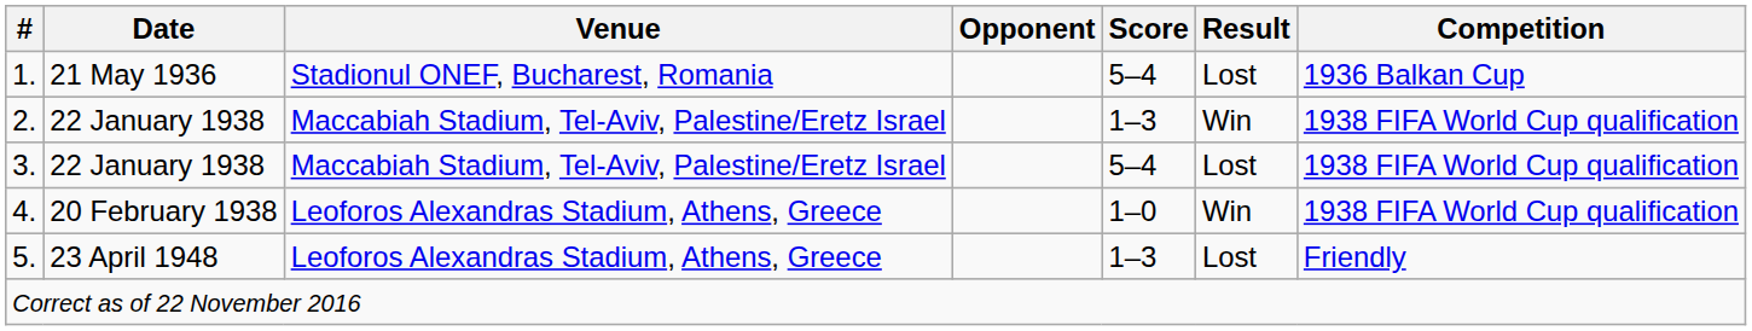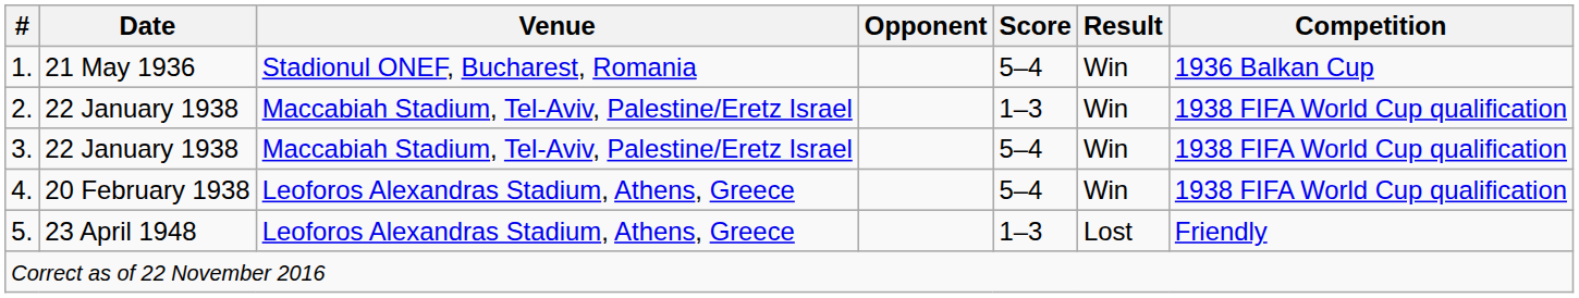 <table class="wikitable" style="font-size:95%;">
 <tr>
 <th>#</th>
 <th>Date</th>
 <th>Venue</th>
 <th>Opponent</th>
 <th>Score</th>
 <th>Result</th>
 <th>Competition</th>
 </tr>
 <tr>
 <td>1.</td>
 <td>21 May 1936</td>
 <td><a href='#'>Stadionul ONEF</a>, <a href='#'>Bucharest</a>, <a href='#'>Romania</a></td>
 <td></td>
 <td>5–4</td>
-<td>Lost</td>
+<td>Win</td>
 <td><a href='#'>1936 Balkan Cup</a></td>
 </tr>
 <tr>
 <td>2.</td>
 <td>22 January 1938</td>
 <td><a href='#'>Maccabiah Stadium</a>, <a href='#'>Tel-Aviv</a>, <a href='#'>Palestine/Eretz Israel</a></td>
 <td></td>
 <td>1–3</td>
 <td>Win</td>
 <td><a href='#'>1938 FIFA World Cup qualification</a></td>
 </tr>
 <tr>
 <td>3.</td>
 <td>22 January 1938</td>
 <td><a href='#'>Maccabiah Stadium</a>, <a href='#'>Tel-Aviv</a>, <a href='#'>Palestine/Eretz Israel</a></td>
 <td></td>
 <td>5–4</td>
-<td>Lost</td>
+<td>Win</td>
 <td><a href='#'>1938 FIFA World Cup qualification</a></td>
 </tr>
 <tr>
 <td>4.</td>
 <td>20 February 1938</td>
 <td><a href='#'>Leoforos Alexandras Stadium</a>, <a href='#'>Athens</a>, <a href='#'>Greece</a></td>
 <td></td>
-<td>1–0</td>
+<td>5–4</td>
 <td>Win</td>
 <td><a href='#'>1938 FIFA World Cup qualification</a></td>
 </tr>
 <tr>
 <td>5.</td>
 <td>23 April 1948</td>
 <td><a href='#'>Leoforos Alexandras Stadium</a>, <a href='#'>Athens</a>, <a href='#'>Greece</a></td>
 <td></td>
 <td>1–3</td>
 <td>Lost</td>
 <td><a href='#'>Friendly</a></td>
 </tr>
 <tr>
 <td colspan="12"><small><em>Correct as of 22 November 2016</em></small></td>
 </tr>
 </table>
